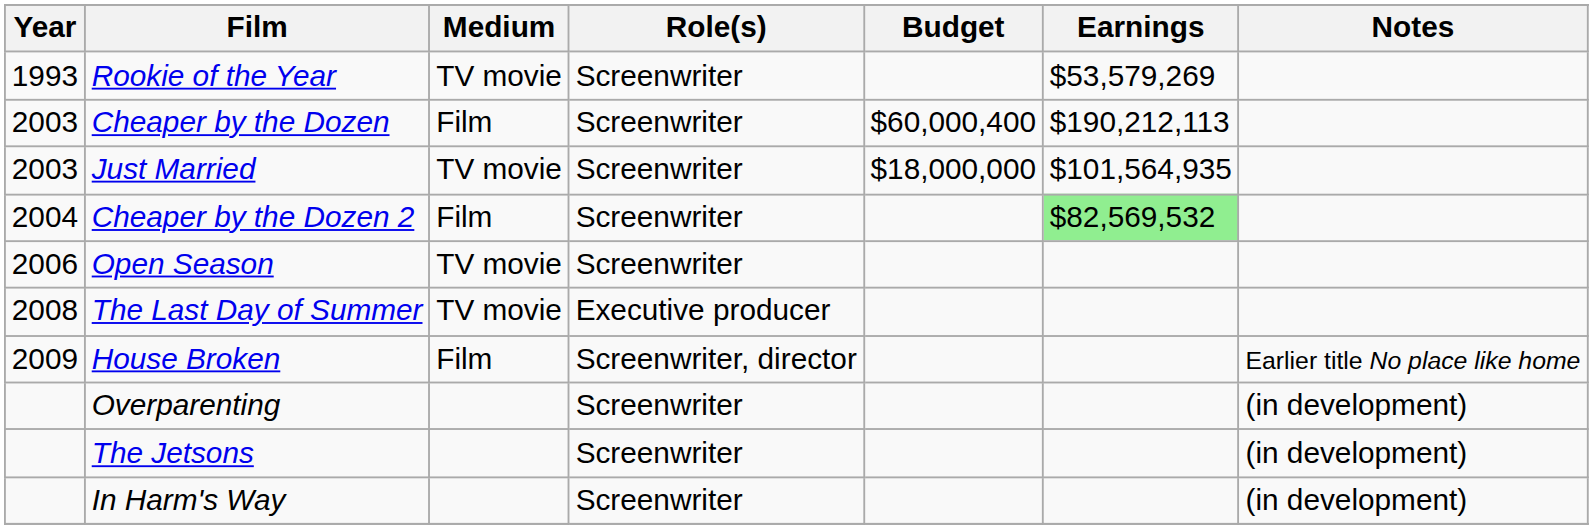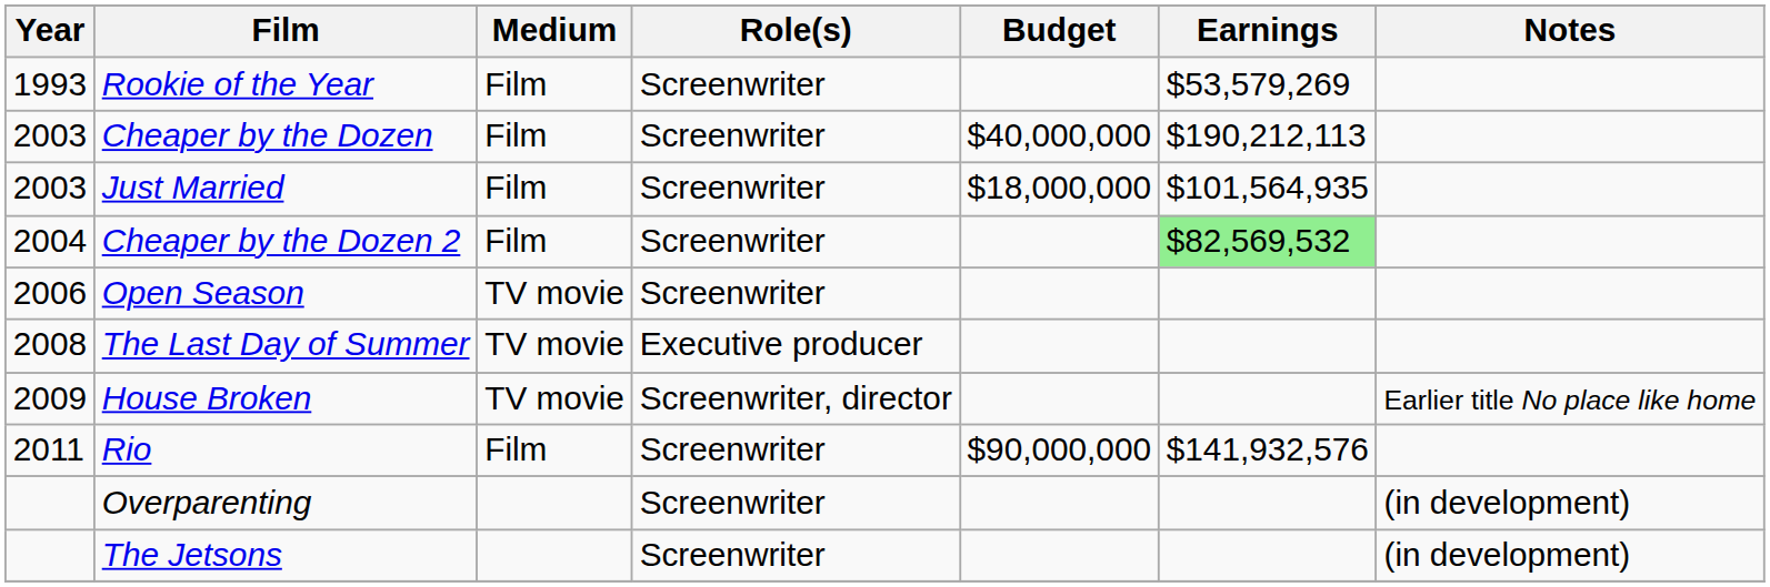 <table class="wikitable sortable">
 <tr>
 </tr>
 <tr>
 <th><strong>Year</strong></th>
 <th><strong>Film</strong></th>
 <th><strong>Medium</strong></th>
 <th><strong>Role(s)</strong></th>
 <th><strong>Budget</strong></th>
 <th><strong>Earnings</strong></th>
 <th class="unsortable"><strong>Notes</strong></th>
 </tr>
 <tr>
 <td align="left">1993 </td>
 <td align="left"><em><a href='#'>Rookie of the Year</a></em> </td>
-<td align="left">TV movie  </td>
+<td align="left">Film  </td>
 <td align="left">Screenwriter  </td>
 <td align="left"></td>
 <td align="left">$53,579,269   </td>
 <td align="left">  </td>
 </tr>
 <tr>
 <td align="left">2003  </td>
 <td align="left"><em><a href='#'>Cheaper by the Dozen</a></em>  </td>
 <td align="left">Film  </td>
 <td align="left">Screenwriter  </td>
-<td align="left">$60,000,400  </td>
+<td align="left">$40,000,000  </td>
 <td align="left">$190,212,113  </td>
 <td align="left">  </td>
 </tr>
 <tr>
 <td align="left">2003  </td>
 <td align="left"><em><a href='#'>Just Married</a></em>  </td>
-<td align="left">TV movie  </td>
+<td align="left">Film  </td>
 <td align="left">Screenwriter  </td>
 <td align="left">$18,000,000 </td>
 <td align="left">$101,564,935  </td>
 <td align="left">  </td>
 </tr>
 <tr>
 <td align="left">2004  </td>
 <td align="left"><em><a href='#'>Cheaper by the Dozen 2</a></em> </td>
 <td align="left">Film  </td>
 <td align="left">Screenwriter  </td>
 <td align="left"></td>
 <td align="left" style="background: lightgreen;">$82,569,532  </td>
 <td align="left">  </td>
 </tr>
 <tr>
 <td align="left">2006  </td>
 <td align="left"><em><a href='#'>Open Season</a></em>  </td>
 <td align="left">TV movie  </td>
 <td align="left">Screenwriter  </td>
 <td align="left"></td>
 <td align="left"></td>
 <td align="left">  </td>
 </tr>
 <tr>
 <td align="left">2008  </td>
 <td align="left"><em><a href='#'>The Last Day of Summer</a></em>  </td>
 <td align="left">TV movie  </td>
 <td align="left">Executive producer  </td>
 <td align="left"></td>
 <td align="left"></td>
 <td align="left">  </td>
 </tr>
 <tr>
 <td align="left">2009  </td>
 <td align="left"><em><a href='#'>House Broken</a></em>  </td>
-<td align="left">Film  </td>
+<td align="left">TV movie  </td>
 <td align="left">Screenwriter, director  </td>
 <td align="left"></td>
 <td align="left"></td>
 <td align="left"><small>Earlier title <em>No place like home</em></small>  </td>
+</tr>
+<tr>
+<td align="left">2011  </td>
+<td align="left"><em><a href='#'>Rio</a></em>  </td>
+<td align="left">Film </td>
+<td align="left">Screenwriter  </td>
+<td align="left">$90,000,000  </td>
+<td align="left">$141,932,576  </td>
+<td align="left">  </td>
 </tr>
 <tr>
 <td align="left"></td>
 <td align="left"><em>Overparenting</em>  </td>
 <td align="left"></td>
 <td align="left">Screenwriter  </td>
 <td align="left"></td>
 <td align="left"></td>
 <td align="left">(in development) </td>
 </tr>
 <tr>
 <td align="left"></td>
 <td align="left"><em><a href='#'>The Jetsons</a></em>  </td>
 <td align="left"></td>
 <td align="left">Screenwriter   </td>
 <td align="left"></td>
 <td align="left"></td>
 <td align="left">(in development)  </td>
 </tr>
 <tr>
-<td align="left"></td>
-<td align="left"><em>In Harm's Way</em>  </td>
-<td align="left"></td>
-<td align="left">Screenwriter   </td>
-<td align="left"></td>
-<td align="left"></td>
-<td align="left">(in development)  </td>
-</tr>
-<tr>
 </tr>
 </table>
